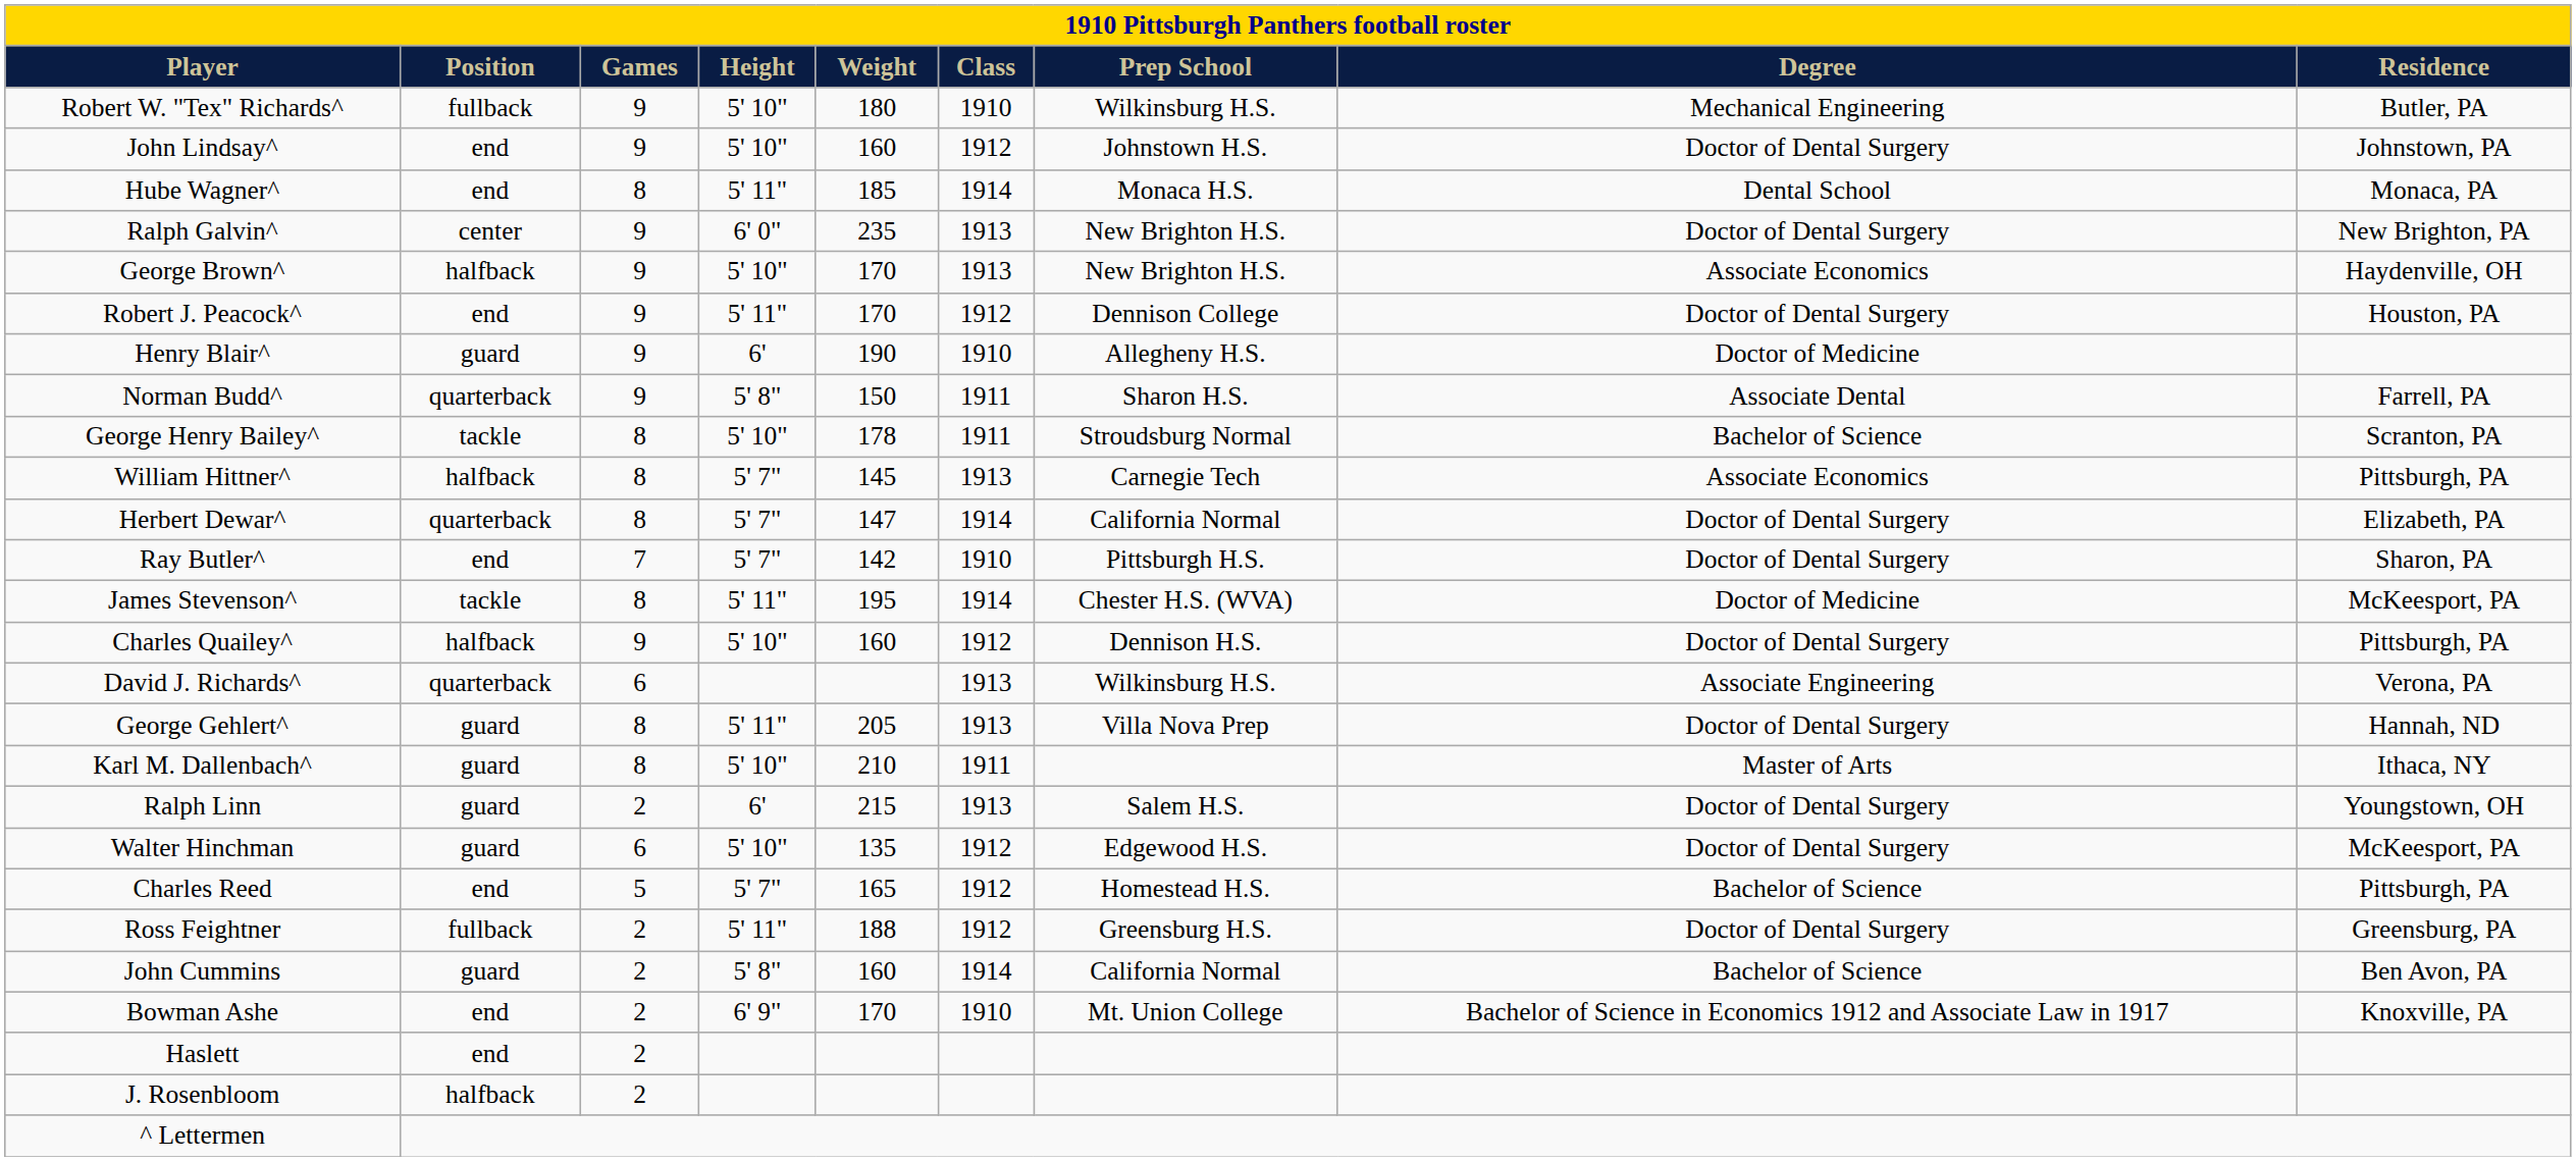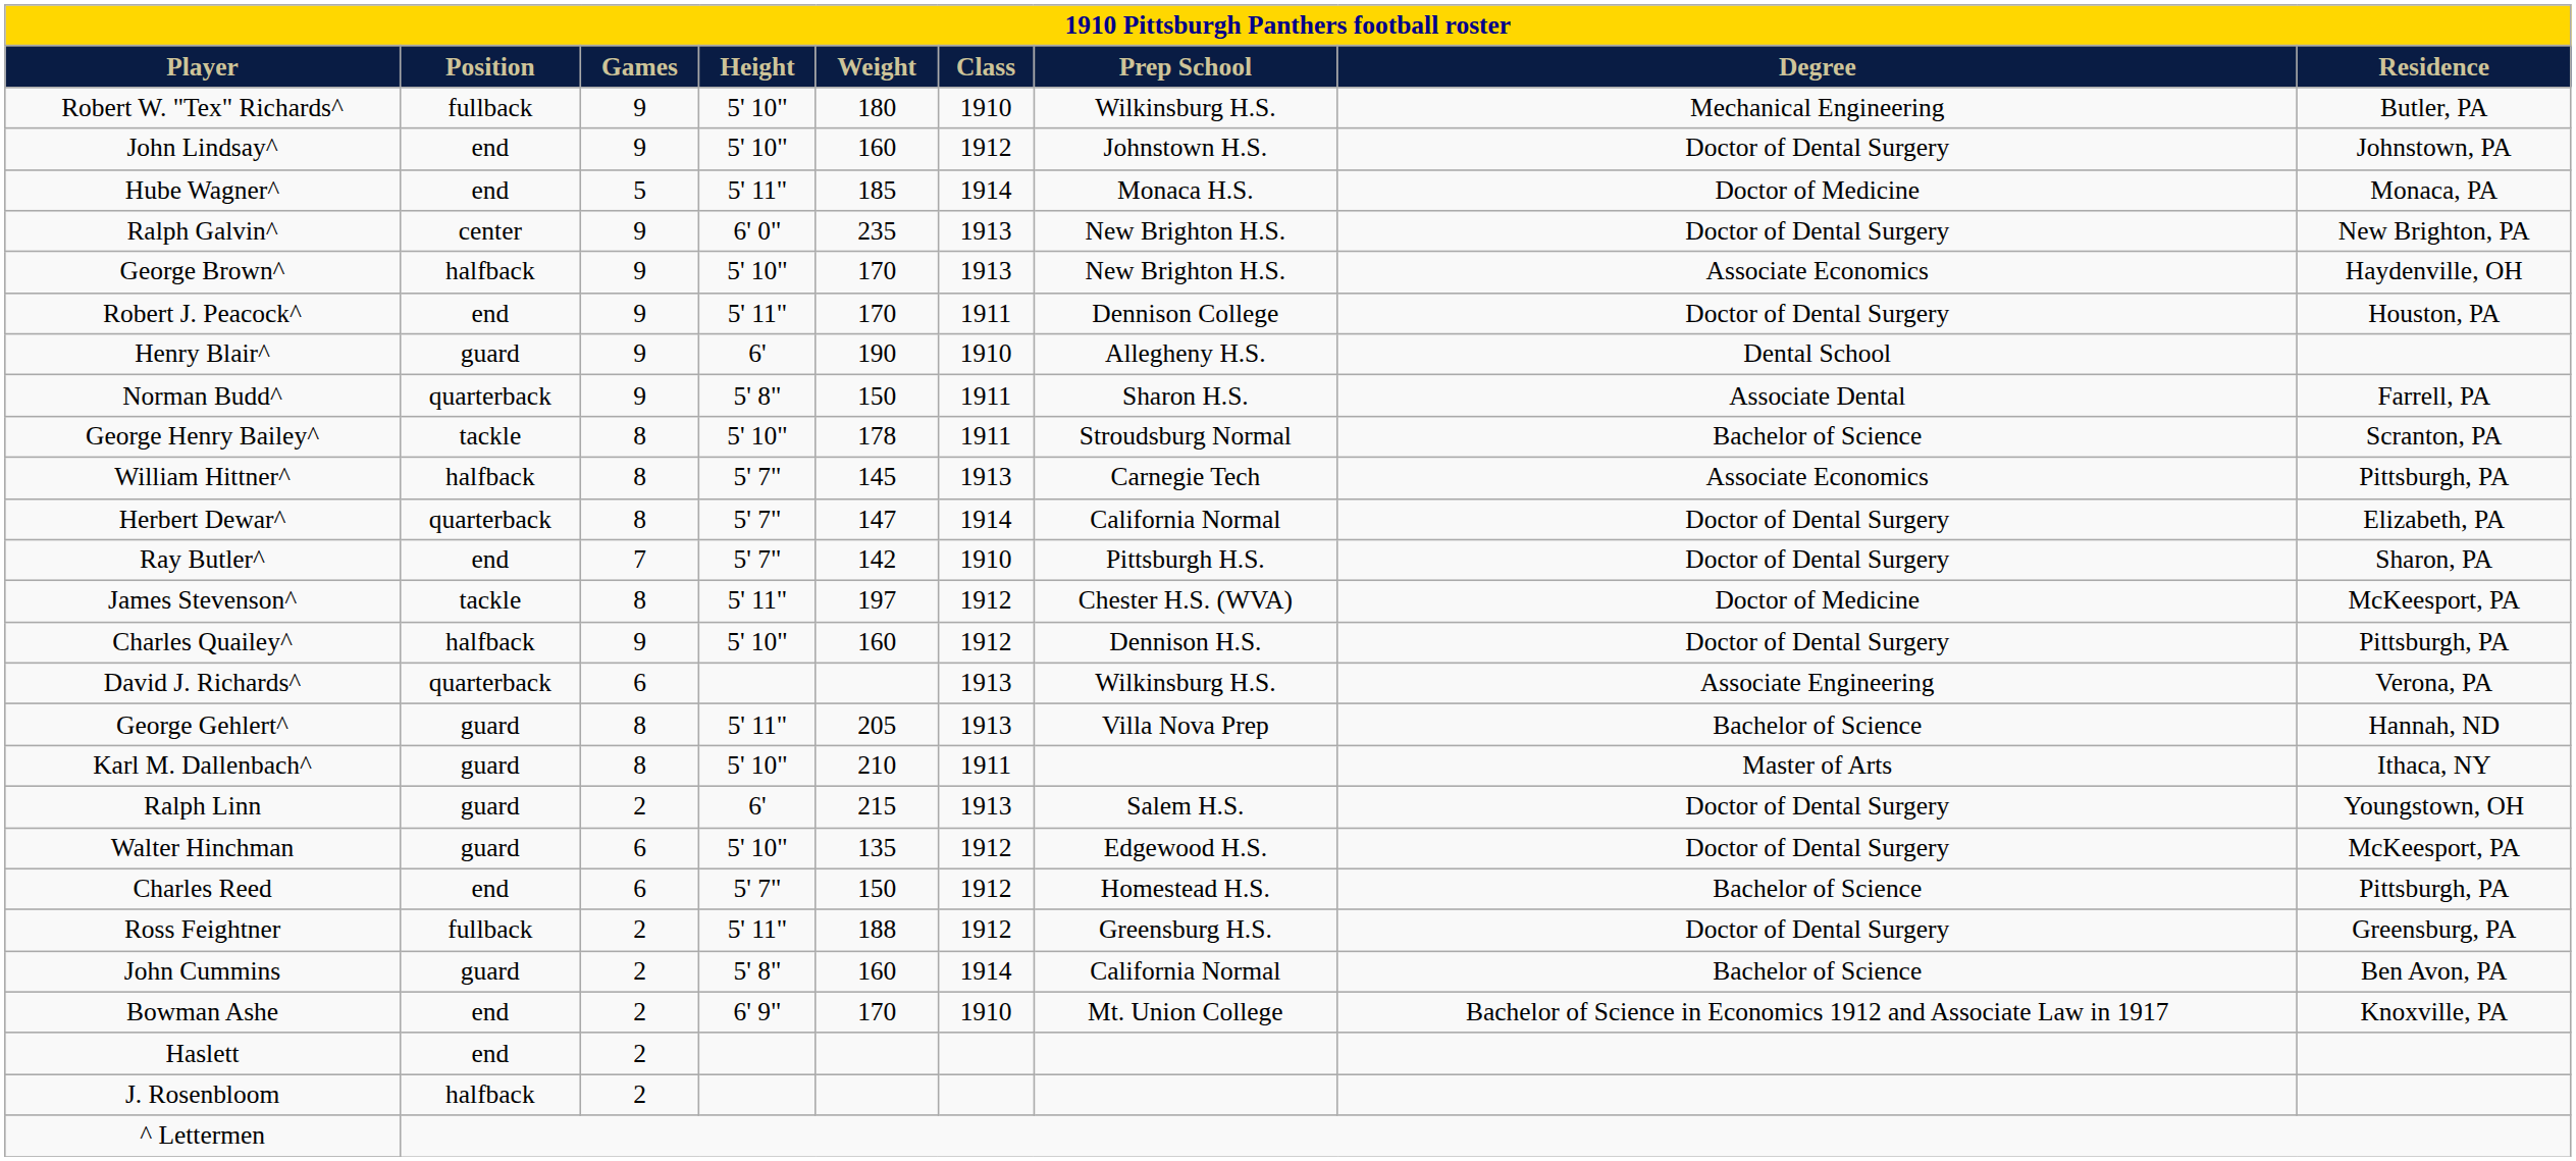 <table class="wikitable collapsible collapsed" style="margin: left; text-align:right; width:100%;">
 <tr>
 <th colspan="10" ; style="background:gold; color:darkblue; text-align: center;"><strong>1910 Pittsburgh Panthers football roster</strong></th>
 </tr>
 <tr align="center"  style="background:#091C44; color:#CEC499;">
 <td><strong>Player</strong></td>
 <td><strong>Position</strong></td>
 <td><strong>Games</strong></td>
 <td><strong>Height</strong></td>
 <td><strong>Weight</strong></td>
 <td><strong>Class</strong></td>
 <td><strong>Prep School</strong></td>
 <td><strong>Degree</strong></td>
 <td><strong>Residence</strong></td>
 </tr>
 <tr align="center" bgcolor="">
 <td>Robert W. "Tex" Richards^</td>
 <td>fullback</td>
 <td>9</td>
 <td>5' 10"</td>
 <td>180</td>
 <td>1910</td>
 <td>Wilkinsburg H.S.</td>
 <td>Mechanical Engineering</td>
 <td>Butler, PA</td>
 </tr>
 <tr align="center" bgcolor="">
 <td>John Lindsay^</td>
 <td>end</td>
 <td>9</td>
 <td>5' 10"</td>
 <td>160</td>
 <td>1912</td>
 <td>Johnstown H.S.</td>
 <td>Doctor of Dental Surgery</td>
 <td>Johnstown, PA</td>
 </tr>
 <tr align="center" bgcolor="">
 <td>Hube Wagner^</td>
 <td>end</td>
-<td>8</td>
+<td>5</td>
 <td>5' 11"</td>
 <td>185</td>
 <td>1914</td>
 <td>Monaca H.S.</td>
-<td>Dental School</td>
+<td>Doctor of Medicine</td>
 <td>Monaca, PA</td>
 </tr>
 <tr align="center" bgcolor="">
 <td>Ralph Galvin^</td>
 <td>center</td>
 <td>9</td>
 <td>6' 0"</td>
 <td>235</td>
 <td>1913</td>
 <td>New Brighton H.S.</td>
 <td>Doctor of Dental Surgery</td>
 <td>New Brighton, PA</td>
 </tr>
 <tr align="center" bgcolor="">
 <td>George Brown^</td>
 <td>halfback</td>
 <td>9</td>
 <td>5' 10"</td>
 <td>170</td>
 <td>1913</td>
 <td>New Brighton H.S.</td>
 <td>Associate Economics</td>
 <td>Haydenville, OH</td>
 </tr>
 <tr align="center" bgcolor="">
 <td>Robert J. Peacock^</td>
 <td>end</td>
 <td>9</td>
 <td>5' 11"</td>
 <td>170</td>
-<td>1912</td>
+<td>1911</td>
 <td>Dennison College</td>
 <td>Doctor of Dental Surgery</td>
 <td>Houston, PA</td>
 </tr>
 <tr align="center" bgcolor="">
 <td>Henry Blair^</td>
 <td>guard</td>
 <td>9</td>
 <td>6'</td>
 <td>190</td>
 <td>1910</td>
 <td>Allegheny H.S.</td>
-<td>Doctor of Medicine</td>
+<td>Dental School</td>
 <td></td>
 </tr>
 <tr align="center" bgcolor="">
 <td>Norman Budd^</td>
 <td>quarterback</td>
 <td>9</td>
 <td>5' 8"</td>
 <td>150</td>
 <td>1911</td>
 <td>Sharon H.S.</td>
 <td>Associate Dental</td>
 <td>Farrell, PA</td>
 </tr>
 <tr align="center" bgcolor="">
 <td>George Henry Bailey^</td>
 <td>tackle</td>
 <td>8</td>
 <td>5' 10"</td>
 <td>178</td>
 <td>1911</td>
 <td>Stroudsburg Normal</td>
 <td>Bachelor of Science</td>
 <td>Scranton, PA</td>
 </tr>
 <tr align="center" bgcolor="">
 <td>William Hittner^</td>
 <td>halfback</td>
 <td>8</td>
 <td>5' 7"</td>
 <td>145</td>
 <td>1913</td>
 <td>Carnegie Tech</td>
 <td>Associate Economics</td>
 <td>Pittsburgh, PA</td>
 </tr>
 <tr align="center" bgcolor="">
 <td>Herbert Dewar^</td>
 <td>quarterback</td>
 <td>8</td>
 <td>5' 7"</td>
 <td>147</td>
 <td>1914</td>
 <td>California Normal</td>
 <td>Doctor of Dental Surgery</td>
 <td>Elizabeth, PA</td>
 </tr>
 <tr align="center" bgcolor="">
 <td>Ray Butler^</td>
 <td>end</td>
 <td>7</td>
 <td>5' 7"</td>
 <td>142</td>
 <td>1910</td>
 <td>Pittsburgh H.S.</td>
 <td>Doctor of Dental Surgery</td>
 <td>Sharon, PA</td>
 </tr>
 <tr align="center" bgcolor="">
 <td>James Stevenson^</td>
 <td>tackle</td>
 <td>8</td>
 <td>5' 11"</td>
-<td>195</td>
-<td>1914</td>
+<td>197</td>
+<td>1912</td>
 <td>Chester H.S. (WVA)</td>
 <td>Doctor of Medicine</td>
 <td>McKeesport, PA</td>
 </tr>
 <tr align="center" bgcolor="">
 <td>Charles Quailey^</td>
 <td>halfback</td>
 <td>9</td>
 <td>5' 10"</td>
 <td>160</td>
 <td>1912</td>
 <td>Dennison H.S.</td>
 <td>Doctor of Dental Surgery</td>
 <td>Pittsburgh, PA</td>
 </tr>
 <tr align="center" bgcolor="">
 <td>David J. Richards^</td>
 <td>quarterback</td>
 <td>6</td>
 <td></td>
 <td></td>
 <td>1913</td>
 <td>Wilkinsburg H.S.</td>
 <td>Associate Engineering</td>
 <td>Verona, PA</td>
 </tr>
 <tr align="center" bgcolor="">
 <td>George Gehlert^</td>
 <td>guard</td>
 <td>8</td>
 <td>5' 11"</td>
 <td>205</td>
 <td>1913</td>
 <td>Villa Nova Prep</td>
-<td>Doctor of Dental Surgery</td>
+<td>Bachelor of Science</td>
 <td>Hannah, ND</td>
 </tr>
 <tr align="center" bgcolor="">
 <td>Karl M. Dallenbach^</td>
 <td>guard</td>
 <td>8</td>
 <td>5' 10"</td>
 <td>210</td>
 <td>1911</td>
 <td></td>
 <td>Master of Arts</td>
 <td>Ithaca, NY</td>
 </tr>
 <tr align="center" bgcolor="">
 <td>Ralph Linn</td>
 <td>guard</td>
 <td>2</td>
 <td>6'</td>
 <td>215</td>
 <td>1913</td>
 <td>Salem H.S.</td>
 <td>Doctor of Dental Surgery</td>
 <td>Youngstown, OH</td>
 </tr>
 <tr align="center" bgcolor="">
 <td>Walter Hinchman</td>
 <td>guard</td>
 <td>6</td>
 <td>5' 10"</td>
 <td>135</td>
 <td>1912</td>
 <td>Edgewood H.S.</td>
 <td>Doctor of Dental Surgery</td>
 <td>McKeesport, PA</td>
 </tr>
 <tr align="center" bgcolor="">
 <td>Charles Reed</td>
 <td>end</td>
-<td>5</td>
+<td>6</td>
 <td>5' 7"</td>
-<td>165</td>
+<td>150</td>
 <td>1912</td>
 <td>Homestead H.S.</td>
 <td>Bachelor of Science</td>
 <td>Pittsburgh, PA</td>
 </tr>
 <tr align="center" bgcolor="">
 <td>Ross Feightner</td>
 <td>fullback</td>
 <td>2</td>
 <td>5' 11"</td>
 <td>188</td>
 <td>1912</td>
 <td>Greensburg H.S.</td>
 <td>Doctor of Dental Surgery</td>
 <td>Greensburg, PA</td>
 </tr>
 <tr align="center" bgcolor="">
 <td>John Cummins</td>
 <td>guard</td>
 <td>2</td>
 <td>5' 8"</td>
 <td>160</td>
 <td>1914</td>
 <td>California Normal</td>
 <td>Bachelor of Science</td>
 <td>Ben Avon, PA</td>
 </tr>
 <tr align="center" bgcolor="">
 <td>Bowman Ashe</td>
 <td>end</td>
 <td>2</td>
 <td>6' 9"</td>
 <td>170</td>
 <td>1910</td>
 <td>Mt. Union College</td>
 <td>Bachelor of Science in Economics 1912 and Associate Law in 1917</td>
 <td>Knoxville, PA</td>
 </tr>
 <tr align="center" bgcolor="">
 <td>Haslett</td>
 <td>end</td>
 <td>2</td>
 <td></td>
 <td></td>
 <td></td>
 <td></td>
 <td></td>
 <td></td>
 </tr>
 <tr align="center" bgcolor="">
 <td>J. Rosenbloom</td>
 <td>halfback</td>
 <td>2</td>
 <td></td>
 <td></td>
 <td></td>
 <td></td>
 <td></td>
 <td></td>
 </tr>
 <tr align="center" bgcolor="">
 <td>^ Lettermen</td>
 </tr>
 <tr align="center" bgcolor="">
 </tr>
 </table>
